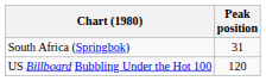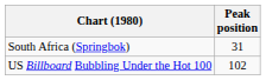 <table class="wikitable">
 <tr>
 <th align="left">Chart (1980)</th>
 <th align="center">Peak<br>position</th>
 </tr>
 <tr>
 <td>South Africa (<a href='#'>Springbok</a>)</td>
 <td align="center">31</td>
 </tr>
 <tr>
 <td>US <em><a href='#'>Billboard</a></em> <a href='#'>Bubbling Under the Hot 100</a></td>
-<td style="text-align:center;">120</td>
+<td style="text-align:center;">102</td>
 </tr>
 </table>
